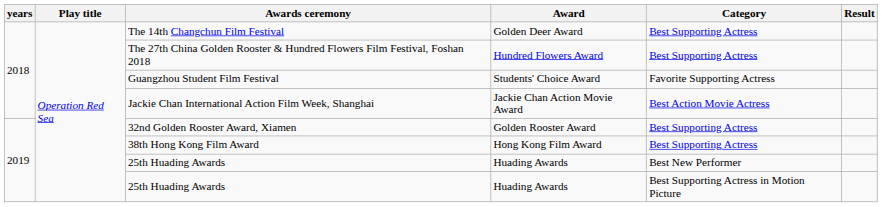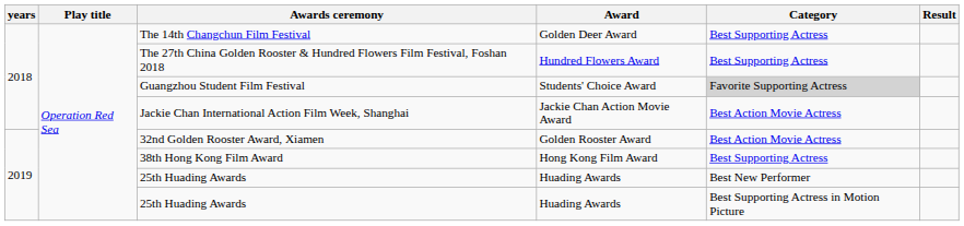 <table class="wikitable sortable">
 <tr>
 <th>years</th>
 <th>Play title</th>
 <th>Awards ceremony</th>
 <th>Award</th>
 <th>Category</th>
 <th>Result</th>
 </tr>
 <tr>
 <td rowspan="4">2018</td>
 <td rowspan="8"><em><a href='#'>Operation Red Sea</a></em></td>
 <td>The 14th <a href='#'>Changchun Film Festival</a></td>
 <td>Golden Deer Award</td>
 <td><a href='#'>Best Supporting Actress</a></td>
 <td></td>
 </tr>
 <tr>
 <td>The 27th China Golden Rooster & Hundred Flowers Film Festival, Foshan 2018</td>
 <td><a href='#'>Hundred Flowers Award</a></td>
 <td><a href='#'>Best Supporting Actress</a></td>
 <td></td>
 </tr>
 <tr>
 <td>Guangzhou Student Film Festival</td>
 <td>Students' Choice Award</td>
-<td>Favorite Supporting Actress</td>
+<td style="background: lightgrey;">Favorite Supporting Actress</td>
 <td></td>
 </tr>
 <tr>
 <td>Jackie Chan International Action Film Week, Shanghai</td>
 <td>Jackie Chan Action Movie Award</td>
 <td><a href='#'>Best Action Movie Actress</a></td>
 <td></td>
 </tr>
 <tr>
 <td rowspan="4">2019</td>
 <td>32nd Golden Rooster Award, Xiamen</td>
 <td>Golden Rooster Award</td>
-<td><a href='#'>Best Supporting Actress</a></td>
+<td><a href='#'>Best Action Movie Actress</a></td>
 <td></td>
 </tr>
 <tr>
 <td>38th Hong Kong Film Award</td>
 <td>Hong Kong Film Award</td>
 <td><a href='#'>Best Supporting Actress</a></td>
 <td></td>
 </tr>
 <tr>
 <td>25th Huading Awards</td>
 <td>Huading Awards</td>
 <td>Best New Performer</td>
 <td></td>
 </tr>
 <tr>
 <td>25th Huading Awards</td>
 <td>Huading Awards</td>
 <td>Best Supporting Actress in Motion Picture</td>
 <td></td>
 </tr>
 </table>
